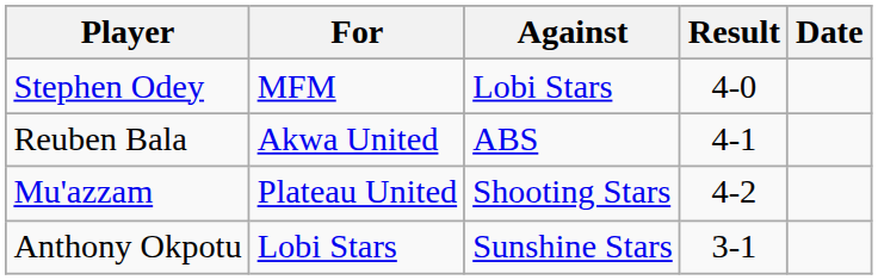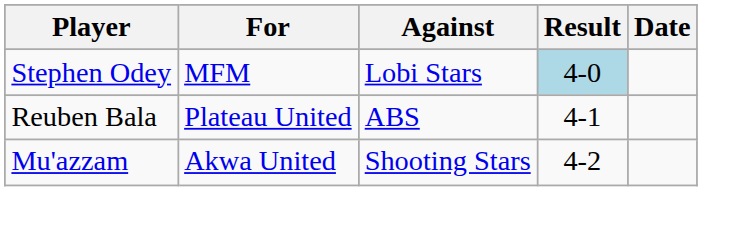 <table class="wikitable sortable">
 <tr>
 <th>Player</th>
 <th>For</th>
 <th>Against</th>
 <th style="text-align:center">Result</th>
 <th>Date</th>
 </tr>
 <tr>
 <td><a href='#'>Stephen Odey</a></td>
 <td><a href='#'>MFM</a></td>
 <td><a href='#'>Lobi Stars</a></td>
-<td style="text-align:center;">4-0</td>
+<td style="background: lightblue; text-align:center;">4-0</td>
 <td></td>
 </tr>
 <tr>
 <td>Reuben Bala</td>
-<td><a href='#'>Akwa United</a></td>
+<td><a href='#'>Plateau United</a></td>
 <td><a href='#'>ABS</a></td>
 <td style="text-align:center;">4-1</td>
 <td></td>
 </tr>
 <tr>
 <td><a href='#'>Mu'azzam</a></td>
-<td><a href='#'>Plateau United</a></td>
+<td><a href='#'>Akwa United</a></td>
 <td><a href='#'>Shooting Stars</a></td>
 <td style="text-align:center;">4-2</td>
 <td></td>
 </tr>
-<tr>
-<td>Anthony Okpotu</td>
-<td><a href='#'>Lobi Stars</a></td>
-<td><a href='#'>Sunshine Stars</a></td>
-<td style="text-align:center;">3-1</td>
-<td></td>
-</tr>
 </table>
